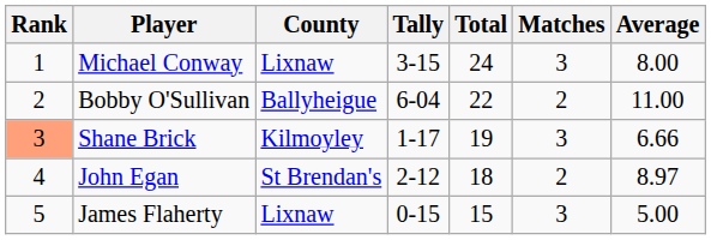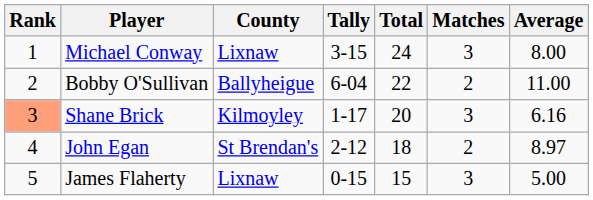 <table class="wikitable">
 <tr>
 <th>Rank</th>
 <th>Player</th>
 <th>County</th>
 <th>Tally</th>
 <th>Total</th>
 <th>Matches</th>
 <th>Average</th>
 </tr>
 <tr>
 <td rowspan=1 align=center>1</td>
 <td><a href='#'>Michael Conway</a></td>
 <td><a href='#'>Lixnaw</a></td>
 <td align=center>3-15</td>
 <td align=center>24</td>
 <td align=center>3</td>
 <td align=center>8.00</td>
 </tr>
 <tr>
 <td rowspan=1 align=center>2</td>
 <td>Bobby O'Sullivan</td>
 <td><a href='#'>Ballyheigue</a></td>
 <td align=center>6-04</td>
 <td align=center>22</td>
 <td align=center>2</td>
 <td align=center>11.00</td>
 </tr>
 <tr>
 <td rowspan=1 align=center style="background: lightsalmon;">3</td>
 <td><a href='#'>Shane Brick</a></td>
 <td><a href='#'>Kilmoyley</a></td>
 <td align=center>1-17</td>
-<td align=center>19</td>
+<td align=center>20</td>
 <td align=center>3</td>
-<td align=center>6.66</td>
+<td align=center>6.16</td>
 </tr>
 <tr>
 <td rowspan=1 align=center>4</td>
 <td><a href='#'>John Egan</a></td>
 <td><a href='#'>St Brendan's</a></td>
 <td align=center>2-12</td>
 <td align=center>18</td>
 <td align=center>2</td>
 <td align=center>8.97</td>
 </tr>
 <tr>
 <td rowspan=1 align=center>5</td>
 <td>James Flaherty</td>
 <td><a href='#'>Lixnaw</a></td>
 <td align=center>0-15</td>
 <td align=center>15</td>
 <td align=center>3</td>
 <td align=center>5.00</td>
 </tr>
 </table>
